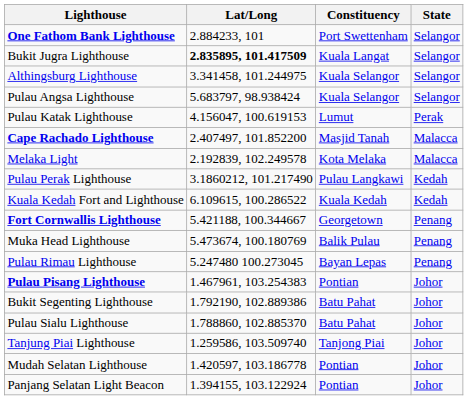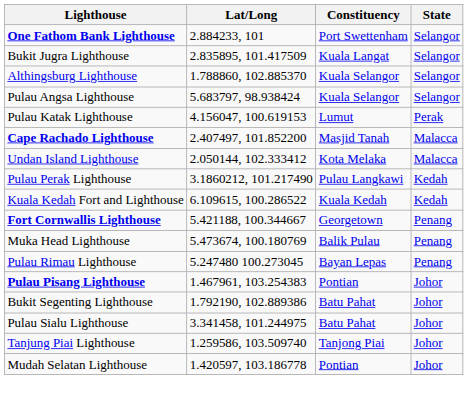 <table class="wikitable">
 <tr>
 <th>Lighthouse</th>
 <th>Lat/Long</th>
 <th>Constituency</th>
 <th>State</th>
 </tr>
 <tr>
 <td><strong><a href='#'>One Fathom Bank Lighthouse</a></strong></td>
 <td>2.884233, 101</td>
 <td><a href='#'>Port Swettenham</a></td>
 <td><a href='#'>Selangor</a></td>
 </tr>
 <tr>
 <td>Bukit Jugra Lighthouse</td>
-<td><strong>2.835895, 101.417509</strong></td>
+<td>2.835895, 101.417509</td>
 <td><a href='#'>Kuala Langat</a></td>
 <td><a href='#'>Selangor</a></td>
 </tr>
 <tr>
 <td><a href='#'>Althingsburg Lighthouse</a></td>
-<td>3.341458, 101.244975</td>
+<td>1.788860, 102.885370</td>
 <td><a href='#'>Kuala Selangor</a></td>
 <td><a href='#'>Selangor</a></td>
 </tr>
 <tr>
 <td>Pulau Angsa Lighthouse</td>
 <td>5.683797, 98.938424</td>
 <td><a href='#'>Kuala Selangor</a></td>
 <td><a href='#'>Selangor</a></td>
 </tr>
 <tr>
 <td>Pulau Katak Lighthouse</td>
 <td>4.156047, 100.619153</td>
 <td><a href='#'>Lumut</a></td>
 <td><a href='#'>Perak</a></td>
 </tr>
 <tr>
 <td><strong><a href='#'>Cape Rachado Lighthouse</a></strong></td>
 <td>2.407497, 101.852200</td>
 <td><a href='#'>Masjid Tanah</a></td>
 <td><a href='#'>Malacca</a></td>
 </tr>
 <tr>
-<td><a href='#'>Melaka Light</a></td>
-<td>2.192839, 102.249578</td>
+<td><a href='#'>Undan Island Lighthouse</a></td>
+<td>2.050144, 102.333412</td>
 <td><a href='#'>Kota Melaka</a></td>
 <td><a href='#'>Malacca</a></td>
 </tr>
 <tr>
 <td><a href='#'>Pulau Perak</a> Lighthouse</td>
 <td>3.1860212, 101.217490</td>
 <td><a href='#'>Pulau Langkawi</a></td>
 <td><a href='#'>Kedah</a></td>
 </tr>
 <tr>
 <td><a href='#'>Kuala Kedah</a> Fort and Lighthouse</td>
 <td>6.109615, 100.286522</td>
 <td><a href='#'>Kuala Kedah</a></td>
 <td><a href='#'>Kedah</a></td>
 </tr>
 <tr>
 <td><strong><a href='#'>Fort Cornwallis Lighthouse</a></strong></td>
 <td>5.421188, 100.344667</td>
 <td><a href='#'>Georgetown</a></td>
 <td><a href='#'>Penang</a></td>
 </tr>
 <tr>
 <td>Muka Head Lighthouse</td>
 <td>5.473674, 100.180769</td>
 <td><a href='#'>Balik Pulau</a></td>
 <td><a href='#'>Penang</a></td>
 </tr>
 <tr>
 <td><a href='#'>Pulau Rimau</a> Lighthouse</td>
 <td>5.247480 100.273045</td>
 <td><a href='#'>Bayan Lepas</a></td>
 <td><a href='#'>Penang</a></td>
 </tr>
 <tr>
 <td><strong><a href='#'>Pulau Pisang Lighthouse</a></strong></td>
 <td>1.467961, 103.254383</td>
 <td><a href='#'>Pontian</a></td>
 <td><a href='#'>Johor</a></td>
 </tr>
 <tr>
 <td>Bukit Segenting Lighthouse</td>
 <td>1.792190, 102.889386</td>
 <td><a href='#'>Batu Pahat</a></td>
 <td><a href='#'>Johor</a></td>
 </tr>
 <tr>
 <td>Pulau Sialu Lighthouse</td>
-<td>1.788860, 102.885370</td>
+<td>3.341458, 101.244975</td>
 <td><a href='#'>Batu Pahat</a></td>
 <td><a href='#'>Johor</a></td>
 </tr>
 <tr>
 <td><a href='#'>Tanjung Piai</a> Lighthouse</td>
 <td>1.259586, 103.509740</td>
 <td><a href='#'>Tanjong Piai</a></td>
 <td><a href='#'>Johor</a></td>
 </tr>
 <tr>
 <td>Mudah Selatan Lighthouse</td>
 <td>1.420597, 103.186778</td>
 <td><a href='#'>Pontian</a></td>
 <td><a href='#'>Johor</a></td>
 </tr>
-<tr>
-<td>Panjang Selatan Light Beacon</td>
-<td>1.394155, 103.122924</td>
-<td><a href='#'>Pontian</a></td>
-<td><a href='#'>Johor</a></td>
-</tr>
 </table>
